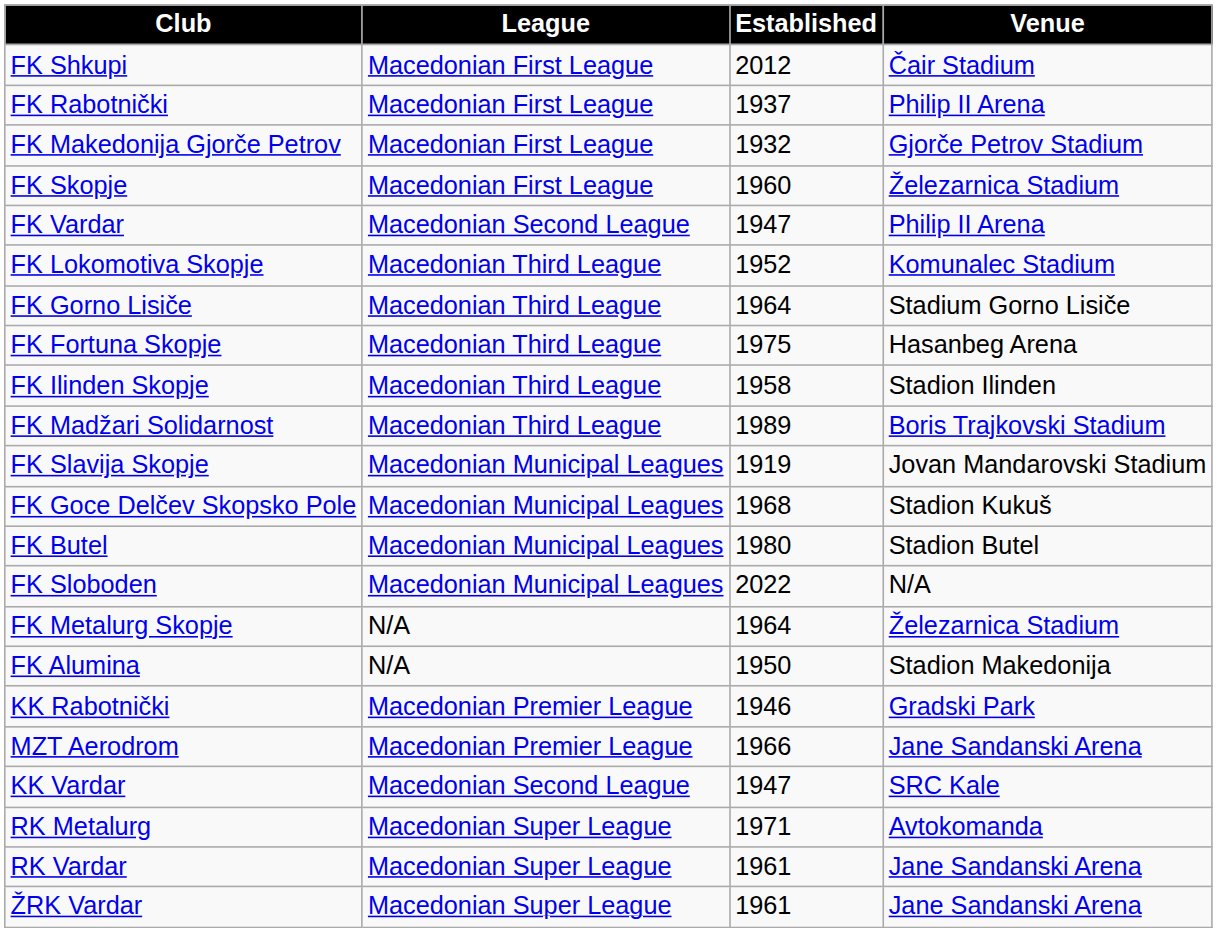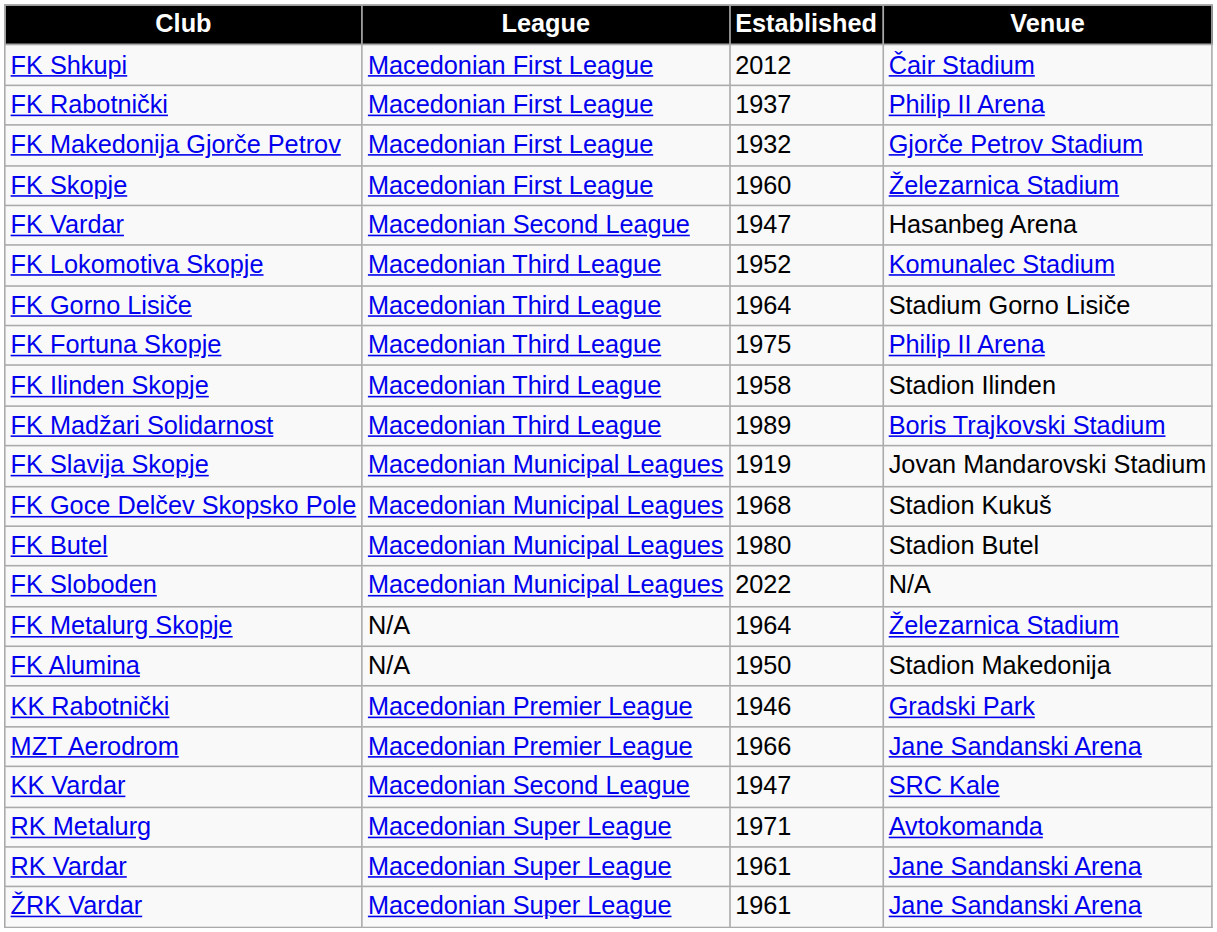 <table class="wikitable">
 <tr>
 <th style="background:black; color:white">Club</th>
 <th style="background:black; color:white">League</th>
 <th style="background:black; color:white">Established</th>
 <th style="background:black; color:white">Venue</th>
 </tr>
 <tr>
 <td><a href='#'>FK Shkupi</a></td>
 <td><a href='#'>Macedonian First League</a></td>
 <td>2012</td>
 <td><a href='#'>Čair Stadium</a></td>
 </tr>
 <tr>
 <td><a href='#'>FK Rabotnički</a></td>
 <td><a href='#'>Macedonian First League</a></td>
 <td>1937</td>
 <td><a href='#'>Philip II Arena</a></td>
 </tr>
 <tr>
 <td><a href='#'>FK Makedonija Gjorče Petrov</a></td>
 <td><a href='#'>Macedonian First League</a></td>
 <td>1932</td>
 <td><a href='#'>Gjorče Petrov Stadium</a></td>
 </tr>
 <tr>
 <td><a href='#'>FK Skopje</a></td>
 <td><a href='#'>Macedonian First League</a></td>
 <td>1960</td>
 <td><a href='#'>Železarnica Stadium</a></td>
 </tr>
 <tr>
 <td><a href='#'>FK Vardar</a></td>
 <td><a href='#'>Macedonian Second League</a></td>
 <td>1947</td>
-<td><a href='#'>Philip II Arena</a></td>
+<td>Hasanbeg Arena</td>
 </tr>
 <tr>
 <td><a href='#'>FK Lokomotiva Skopje</a></td>
 <td><a href='#'>Macedonian Third League</a></td>
 <td>1952</td>
 <td><a href='#'>Komunalec Stadium</a></td>
 </tr>
 <tr>
 <td><a href='#'>FK Gorno Lisiče</a></td>
 <td><a href='#'>Macedonian Third League</a></td>
 <td>1964</td>
 <td>Stadium Gorno Lisiče</td>
 </tr>
 <tr>
 <td><a href='#'>FK Fortuna Skopje</a></td>
 <td><a href='#'>Macedonian Third League</a></td>
 <td>1975</td>
-<td>Hasanbeg Arena</td>
+<td><a href='#'>Philip II Arena</a></td>
 </tr>
 <tr>
 <td><a href='#'>FK Ilinden Skopje</a></td>
 <td><a href='#'>Macedonian Third League</a></td>
 <td>1958</td>
 <td>Stadion Ilinden</td>
 </tr>
 <tr>
 <td><a href='#'>FK Madžari Solidarnost</a></td>
 <td><a href='#'>Macedonian Third League</a></td>
 <td>1989</td>
 <td><a href='#'>Boris Trajkovski Stadium</a></td>
 </tr>
 <tr>
 <td><a href='#'>FK Slavija Skopje</a></td>
 <td><a href='#'>Macedonian Municipal Leagues</a></td>
 <td>1919</td>
 <td>Jovan Mandarovski Stadium</td>
 </tr>
 <tr>
 <td><a href='#'>FK Goce Delčev Skopsko Pole</a></td>
 <td><a href='#'>Macedonian Municipal Leagues</a></td>
 <td>1968</td>
 <td>Stadion Kukuš</td>
 </tr>
 <tr>
 <td><a href='#'>FK Butel</a></td>
 <td><a href='#'>Macedonian Municipal Leagues</a></td>
 <td>1980</td>
 <td>Stadion Butel</td>
 </tr>
 <tr>
 <td><a href='#'>FK Sloboden</a></td>
 <td><a href='#'>Macedonian Municipal Leagues</a></td>
 <td>2022</td>
 <td>N/A</td>
 </tr>
 <tr>
 <td><a href='#'>FK Metalurg Skopje</a></td>
 <td>N/A</td>
 <td>1964</td>
 <td><a href='#'>Železarnica Stadium</a></td>
 </tr>
 <tr>
 <td><a href='#'>FK Alumina</a></td>
 <td>N/A</td>
 <td>1950</td>
 <td>Stadion Makedonija</td>
 </tr>
 <tr>
 <td><a href='#'>KK Rabotnički</a></td>
 <td><a href='#'>Macedonian Premier League</a></td>
 <td>1946</td>
 <td><a href='#'>Gradski Park</a></td>
 </tr>
 <tr>
 <td><a href='#'>MZT Aerodrom</a></td>
 <td><a href='#'>Macedonian Premier League</a></td>
 <td>1966</td>
 <td><a href='#'>Jane Sandanski Arena</a></td>
 </tr>
 <tr>
 <td><a href='#'>KK Vardar</a></td>
 <td><a href='#'>Macedonian Second League</a></td>
 <td>1947</td>
 <td><a href='#'>SRC Kale</a></td>
 </tr>
 <tr>
 <td><a href='#'>RK Metalurg</a></td>
 <td><a href='#'>Macedonian Super League</a></td>
 <td>1971</td>
 <td><a href='#'>Avtokomanda</a></td>
 </tr>
 <tr>
 <td><a href='#'>RK Vardar</a></td>
 <td><a href='#'>Macedonian Super League</a></td>
 <td>1961</td>
 <td><a href='#'>Jane Sandanski Arena</a></td>
 </tr>
 <tr>
 <td><a href='#'>ŽRK Vardar</a></td>
 <td><a href='#'>Macedonian Super League</a></td>
 <td>1961</td>
 <td><a href='#'>Jane Sandanski Arena</a></td>
 </tr>
 </table>
